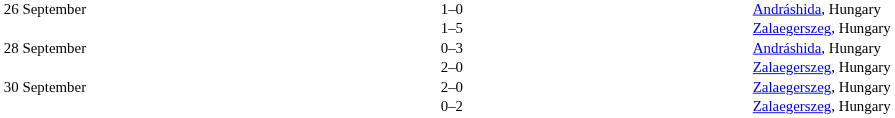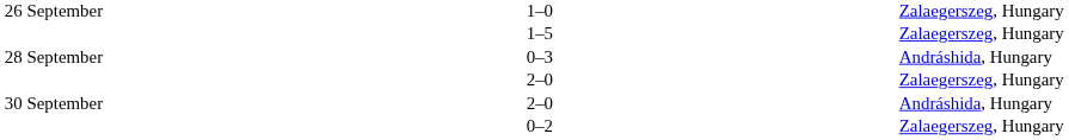 <table cellspacing=1 width=85%>
 <tr>
 <th width=15%></th>
 <th width=25%></th>
 <th width=10%></th>
 <th width=25%></th>
 <th width=25%></th>
 </tr>
 <tr>
 <td>26 September</td>
 <td align=right></td>
 <td align=center>1–0</td>
 <td></td>
-<td><a href='#'>Andráshida</a>, Hungary</td>
+<td><a href='#'>Zalaegerszeg</a>, Hungary</td>
 </tr>
 <tr>
 <td></td>
 <td align=right></td>
 <td align=center>1–5</td>
 <td></td>
 <td><a href='#'>Zalaegerszeg</a>, Hungary</td>
 </tr>
 <tr>
 <td>28 September</td>
 <td align=right></td>
 <td align=center>0–3</td>
 <td></td>
 <td><a href='#'>Andráshida</a>, Hungary</td>
 </tr>
 <tr>
 <td></td>
 <td align=right></td>
 <td align=center>2–0</td>
 <td></td>
 <td><a href='#'>Zalaegerszeg</a>, Hungary</td>
 </tr>
 <tr>
 <td>30 September</td>
 <td align=right></td>
 <td align=center>2–0</td>
 <td></td>
-<td><a href='#'>Zalaegerszeg</a>, Hungary</td>
+<td><a href='#'>Andráshida</a>, Hungary</td>
 </tr>
 <tr>
 <td></td>
 <td align=right></td>
 <td align=center>0–2</td>
 <td></td>
 <td><a href='#'>Zalaegerszeg</a>, Hungary</td>
 </tr>
 </table>
